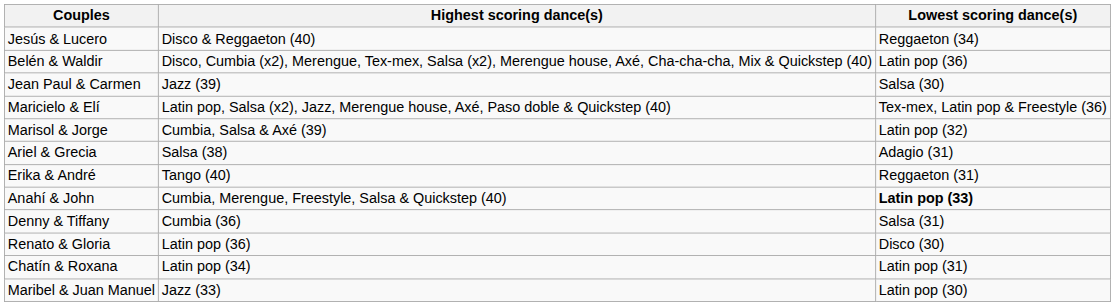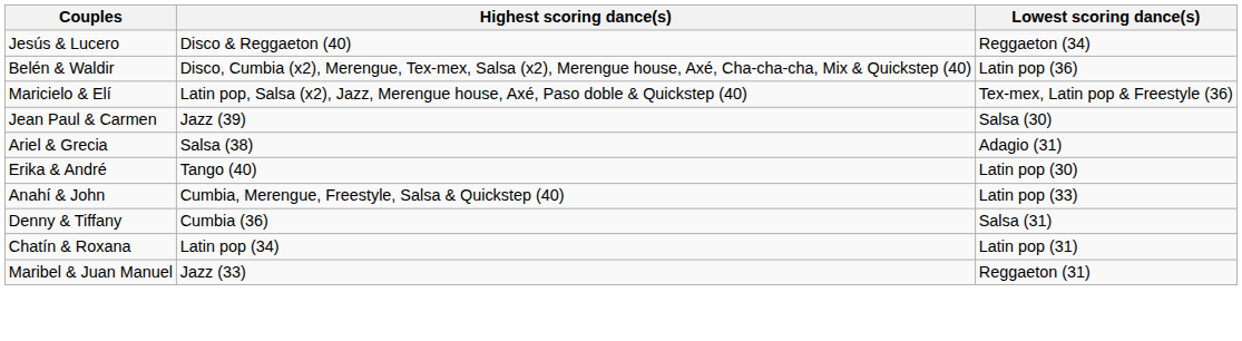 <table class="wikitable">
 <tr>
 <th>Couples</th>
 <th>Highest scoring dance(s)</th>
 <th>Lowest scoring dance(s)</th>
 </tr>
 <tr>
 <td>Jesús & Lucero</td>
 <td>Disco & Reggaeton (40)</td>
 <td>Reggaeton (34)</td>
 </tr>
 <tr>
 <td>Belén & Waldir</td>
 <td>Disco, Cumbia (x2), Merengue, Tex-mex, Salsa (x2), Merengue house, Axé, Cha-cha-cha, Mix & Quickstep (40)</td>
 <td>Latin pop (36)</td>
 </tr>
 <tr>
-<td>Jean Paul & Carmen</td>
-<td>Jazz (39)</td>
-<td>Salsa (30)</td>
-</tr>
-<tr>
 <td>Maricielo & Elí</td>
 <td>Latin pop, Salsa (x2), Jazz, Merengue house, Axé, Paso doble & Quickstep (40)</td>
 <td>Tex-mex, Latin pop & Freestyle (36)</td>
 </tr>
 <tr>
-<td>Marisol & Jorge</td>
-<td>Cumbia, Salsa & Axé (39)</td>
-<td>Latin pop (32)</td>
+<td>Jean Paul & Carmen</td>
+<td>Jazz (39)</td>
+<td>Salsa (30)</td>
 </tr>
 <tr>
 <td>Ariel & Grecia</td>
 <td>Salsa (38)</td>
 <td>Adagio (31)</td>
 </tr>
 <tr>
 <td>Erika & André</td>
 <td>Tango (40)</td>
-<td>Reggaeton (31)</td>
+<td>Latin pop (30)</td>
 </tr>
 <tr>
 <td>Anahí & John</td>
 <td>Cumbia, Merengue, Freestyle, Salsa & Quickstep (40)</td>
-<td><strong>Latin pop (33)</strong></td>
+<td>Latin pop (33)</td>
 </tr>
 <tr>
 <td>Denny & Tiffany</td>
 <td>Cumbia (36)</td>
 <td>Salsa (31)</td>
-</tr>
-<tr>
-<td>Renato & Gloria</td>
-<td>Latin pop (36)</td>
-<td>Disco (30)</td>
 </tr>
 <tr>
 <td>Chatín & Roxana</td>
 <td>Latin pop (34)</td>
 <td>Latin pop (31)</td>
 </tr>
 <tr>
 <td>Maribel & Juan Manuel</td>
 <td>Jazz (33)</td>
-<td>Latin pop (30)</td>
+<td>Reggaeton (31)</td>
 </tr>
 </table>
